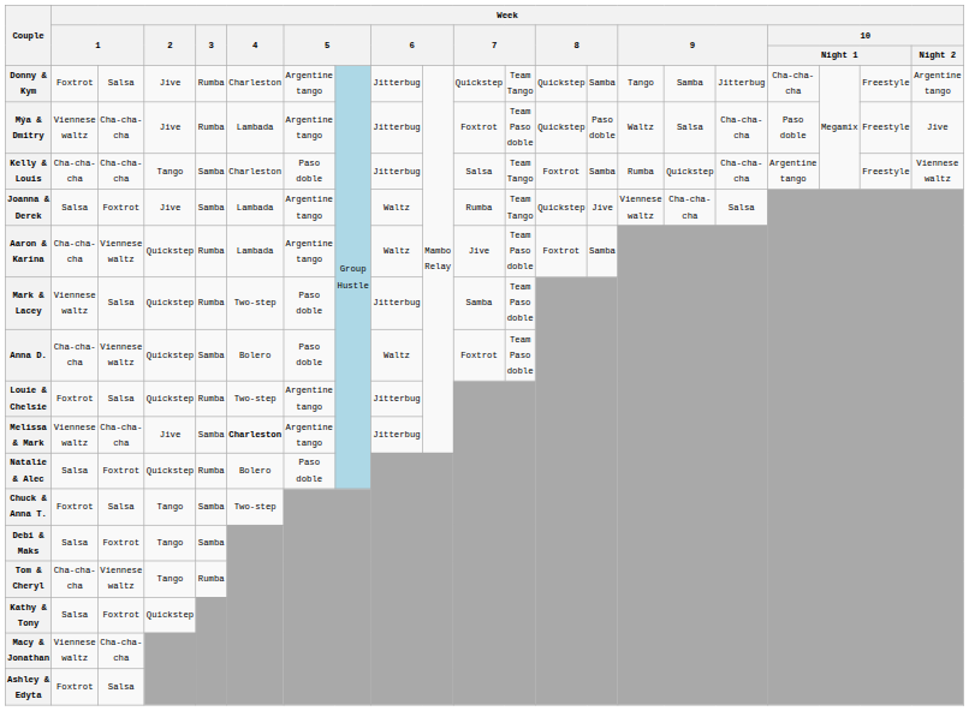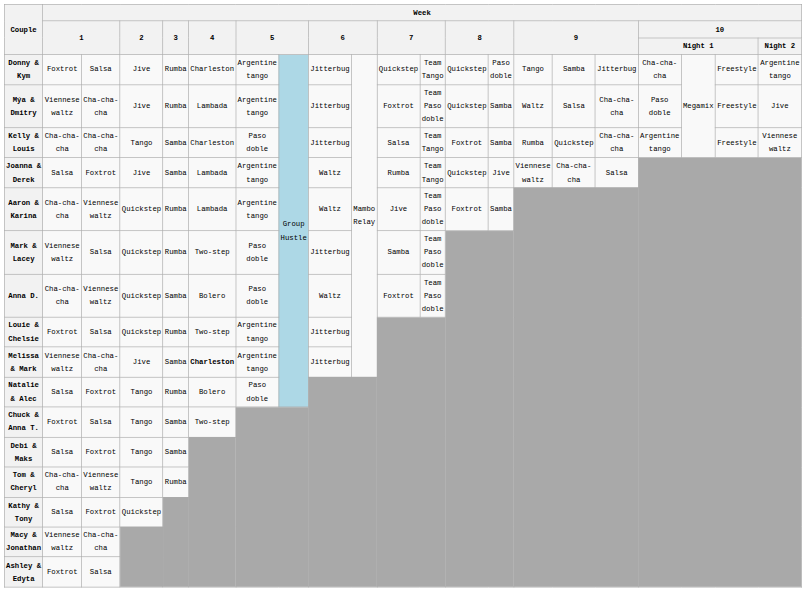 <table class="wikitable unsortable" style="text-align:center; font-size:85%; line-height:20px">
 <tr>
 <th rowspan="3" scope="col">Couple</th>
 <th colspan="20">Week</th>
 </tr>
 <tr>
 <th colspan="2" rowspan="2" scope="col">1</th>
 <th rowspan="2" scope="col">2</th>
 <th rowspan="2" scope="col">3</th>
 <th rowspan="2" scope="col">4</th>
 <th colspan="2" rowspan="2" scope="col">5</th>
 <th colspan="2" rowspan="2" scope="col">6</th>
 <th colspan="2" rowspan="2" scope="col">7</th>
 <th colspan="2" rowspan="2" scope="col">8</th>
 <th colspan="3" rowspan="2" scope="col">9</th>
 <th colspan="4" scope="col">10</th>
 </tr>
 <tr>
 <th colspan="3">Night 1</th>
 <th>Night 2</th>
 </tr>
 <tr>
 <th scope="row">Donny & Kym</th>
 <td>Foxtrot</td>
 <td>Salsa</td>
 <td>Jive</td>
 <td>Rumba</td>
 <td>Charleston</td>
 <td>Argentine tango</td>
 <td rowspan="10" style="background:lightblue">Group<br>Hustle</td>
 <td>Jitterbug</td>
 <td rowspan="9">Mambo<br>Relay</td>
 <td>Quickstep</td>
 <td>Team<br>Tango</td>
 <td>Quickstep</td>
-<td>Samba</td>
+<td>Paso doble</td>
 <td>Tango</td>
 <td>Samba</td>
 <td>Jitterbug</td>
 <td>Cha-cha-cha</td>
 <td rowspan="3">Megamix</td>
 <td>Freestyle</td>
 <td>Argentine tango</td>
 </tr>
 <tr>
 <th scope="row">Mýa & Dmitry</th>
 <td>Viennese waltz</td>
 <td>Cha-cha-cha</td>
 <td>Jive</td>
 <td>Rumba</td>
 <td>Lambada</td>
 <td>Argentine tango</td>
 <td>Jitterbug</td>
 <td>Foxtrot</td>
 <td>Team<br>Paso doble</td>
 <td>Quickstep</td>
-<td>Paso doble</td>
+<td>Samba</td>
 <td>Waltz</td>
 <td>Salsa</td>
 <td>Cha-cha-cha</td>
 <td>Paso doble</td>
 <td>Freestyle</td>
 <td>Jive</td>
 </tr>
 <tr>
 <th scope="row">Kelly & Louis</th>
 <td>Cha-cha-cha</td>
 <td>Cha-cha-cha</td>
 <td>Tango</td>
 <td>Samba</td>
 <td>Charleston</td>
 <td>Paso doble</td>
 <td>Jitterbug</td>
 <td>Salsa</td>
 <td>Team<br>Tango</td>
 <td>Foxtrot</td>
 <td>Samba</td>
 <td>Rumba</td>
 <td>Quickstep</td>
 <td>Cha-cha-cha</td>
 <td>Argentine tango</td>
 <td>Freestyle</td>
 <td>Viennese waltz</td>
 </tr>
 <tr>
 <th scope="row">Joanna & Derek</th>
 <td>Salsa</td>
 <td>Foxtrot</td>
 <td>Jive</td>
 <td>Samba</td>
 <td>Lambada</td>
 <td>Argentine tango</td>
 <td>Waltz</td>
 <td>Rumba</td>
 <td>Team<br>Tango</td>
 <td>Quickstep</td>
 <td>Jive</td>
 <td>Viennese waltz</td>
 <td>Cha-cha-cha</td>
 <td>Salsa</td>
 <td colspan="4" rowspan="13" style="background:darkgray"></td>
 </tr>
 <tr>
 <th scope="row">Aaron & Karina</th>
 <td>Cha-cha-cha</td>
 <td>Viennese waltz</td>
 <td>Quickstep</td>
 <td>Rumba</td>
 <td>Lambada</td>
 <td>Argentine tango</td>
 <td>Waltz</td>
 <td>Jive</td>
 <td>Team<br>Paso doble</td>
 <td>Foxtrot</td>
 <td>Samba</td>
 <td colspan="3" rowspan="12" style="background:darkgray"></td>
 </tr>
 <tr>
 <th scope="row">Mark & Lacey</th>
 <td>Viennese waltz</td>
 <td>Salsa</td>
 <td>Quickstep</td>
 <td>Rumba</td>
 <td>Two-step</td>
 <td>Paso doble</td>
 <td>Jitterbug</td>
 <td>Samba</td>
 <td>Team<br>Paso doble</td>
 <td colspan="2" rowspan="11" style="background:darkgray"></td>
 </tr>
 <tr>
 <th scope="row"> Anna D.</th>
 <td>Cha-cha-cha</td>
 <td>Viennese waltz</td>
 <td>Quickstep</td>
 <td>Samba</td>
 <td>Bolero</td>
 <td>Paso doble</td>
 <td>Waltz</td>
 <td>Foxtrot</td>
 <td>Team<br>Paso doble</td>
 </tr>
 <tr>
 <th scope="row">Louie & Chelsie</th>
 <td>Foxtrot</td>
 <td>Salsa</td>
 <td>Quickstep</td>
 <td>Rumba</td>
 <td>Two-step</td>
 <td>Argentine tango</td>
 <td>Jitterbug</td>
 <td colspan="2" rowspan="9" style="background:darkgray"></td>
 </tr>
 <tr>
 <th scope="row">Melissa & Mark</th>
 <td>Viennese waltz</td>
 <td>Cha-cha-cha</td>
 <td>Jive</td>
 <td>Samba</td>
 <td><strong>Charleston</strong></td>
 <td>Argentine tango</td>
 <td>Jitterbug</td>
 </tr>
 <tr>
 <th scope="row">Natalie & Alec</th>
 <td>Salsa</td>
 <td>Foxtrot</td>
-<td>Quickstep</td>
+<td>Tango</td>
 <td>Rumba</td>
 <td>Bolero</td>
 <td>Paso doble</td>
 <td colspan="2" rowspan="7" style="background:darkgray"></td>
 </tr>
 <tr>
 <th scope="row">Chuck & Anna T.</th>
 <td>Foxtrot</td>
 <td>Salsa</td>
 <td>Tango</td>
 <td>Samba</td>
 <td>Two-step</td>
 <td colspan="2" rowspan="6" style="background:darkgray"></td>
 </tr>
 <tr>
 <th scope="row">Debi & Maks</th>
 <td>Salsa</td>
 <td>Foxtrot</td>
 <td>Tango</td>
 <td>Samba</td>
 <td rowspan="5" style="background:darkgray"></td>
 </tr>
 <tr>
 <th scope="row">Tom & Cheryl</th>
 <td>Cha-cha-cha</td>
 <td>Viennese waltz</td>
 <td>Tango</td>
 <td>Rumba</td>
 </tr>
 <tr>
 <th scope="row">Kathy & Tony</th>
 <td>Salsa</td>
 <td>Foxtrot</td>
 <td>Quickstep</td>
 <td rowspan="3" style="background:darkgray"></td>
 </tr>
 <tr>
 <th scope="row">Macy & Jonathan</th>
 <td>Viennese waltz</td>
 <td>Cha-cha-cha</td>
 <td rowspan="2" style="background:darkgray"></td>
 </tr>
 <tr>
 <th scope="row">Ashley & Edyta</th>
 <td>Foxtrot</td>
 <td>Salsa</td>
 </tr>
 </table>
